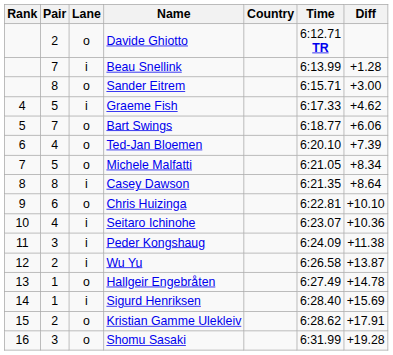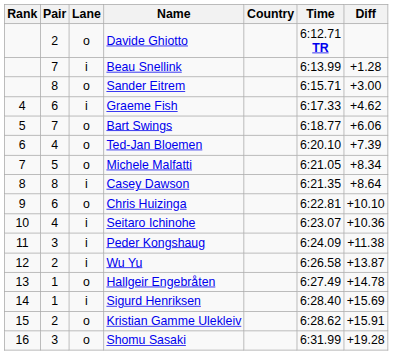 <table class="wikitable sortable" style="text-align:center">
 <tr>
 <th>Rank</th>
 <th>Pair</th>
 <th>Lane</th>
 <th>Name</th>
 <th>Country</th>
 <th>Time</th>
 <th>Diff</th>
 </tr>
 <tr>
 <td></td>
 <td>2</td>
 <td>o</td>
 <td align=left><a href='#'>Davide Ghiotto</a></td>
 <td align=left></td>
 <td>6:12.71<br><strong><a href='#'>TR</a></strong></td>
 <td></td>
 </tr>
 <tr>
 <td></td>
 <td>7</td>
 <td>i</td>
 <td align=left><a href='#'>Beau Snellink</a></td>
 <td align=left></td>
 <td>6:13.99</td>
 <td>+1.28</td>
 </tr>
 <tr>
 <td></td>
 <td>8</td>
 <td>o</td>
 <td align=left><a href='#'>Sander Eitrem</a></td>
 <td align=left></td>
 <td>6:15.71</td>
 <td>+3.00</td>
 </tr>
 <tr>
 <td>4</td>
-<td>5</td>
+<td>6</td>
 <td>i</td>
 <td align=left><a href='#'>Graeme Fish</a></td>
 <td align=left></td>
 <td>6:17.33</td>
 <td>+4.62</td>
 </tr>
 <tr>
 <td>5</td>
 <td>7</td>
 <td>o</td>
 <td align=left><a href='#'>Bart Swings</a></td>
 <td align=left></td>
 <td>6:18.77</td>
 <td>+6.06</td>
 </tr>
 <tr>
 <td>6</td>
 <td>4</td>
 <td>o</td>
 <td align=left><a href='#'>Ted-Jan Bloemen</a></td>
 <td align=left></td>
 <td>6:20.10</td>
 <td>+7.39</td>
 </tr>
 <tr>
 <td>7</td>
 <td>5</td>
 <td>o</td>
 <td align=left><a href='#'>Michele Malfatti</a></td>
 <td align=left></td>
 <td>6:21.05</td>
 <td>+8.34</td>
 </tr>
 <tr>
 <td>8</td>
 <td>8</td>
 <td>i</td>
 <td align=left><a href='#'>Casey Dawson</a></td>
 <td align=left></td>
 <td>6:21.35</td>
 <td>+8.64</td>
 </tr>
 <tr>
 <td>9</td>
 <td>6</td>
 <td>o</td>
 <td align=left><a href='#'>Chris Huizinga</a></td>
 <td align=left></td>
 <td>6:22.81</td>
 <td>+10.10</td>
 </tr>
 <tr>
 <td>10</td>
 <td>4</td>
 <td>i</td>
 <td align=left><a href='#'>Seitaro Ichinohe</a></td>
 <td align=left></td>
 <td>6:23.07</td>
 <td>+10.36</td>
 </tr>
 <tr>
 <td>11</td>
 <td>3</td>
 <td>i</td>
 <td align=left><a href='#'>Peder Kongshaug</a></td>
 <td align=left></td>
 <td>6:24.09</td>
 <td>+11.38</td>
 </tr>
 <tr>
 <td>12</td>
 <td>2</td>
 <td>i</td>
 <td align=left><a href='#'>Wu Yu</a></td>
 <td align=left></td>
 <td>6:26.58</td>
 <td>+13.87</td>
 </tr>
 <tr>
 <td>13</td>
 <td>1</td>
 <td>o</td>
 <td align=left><a href='#'>Hallgeir Engebråten</a></td>
 <td align=left></td>
 <td>6:27.49</td>
 <td>+14.78</td>
 </tr>
 <tr>
 <td>14</td>
 <td>1</td>
 <td>i</td>
 <td align=left><a href='#'>Sigurd Henriksen</a></td>
 <td align=left></td>
 <td>6:28.40</td>
 <td>+15.69</td>
 </tr>
 <tr>
 <td>15</td>
 <td>2</td>
 <td>o</td>
 <td align=left><a href='#'>Kristian Gamme Ulekleiv</a></td>
 <td align=left></td>
 <td>6:28.62</td>
-<td>+17.91</td>
+<td>+15.91</td>
 </tr>
 <tr>
 <td>16</td>
 <td>3</td>
 <td>o</td>
 <td align=left><a href='#'>Shomu Sasaki</a></td>
 <td align=left></td>
 <td>6:31.99</td>
 <td>+19.28</td>
 </tr>
 </table>
